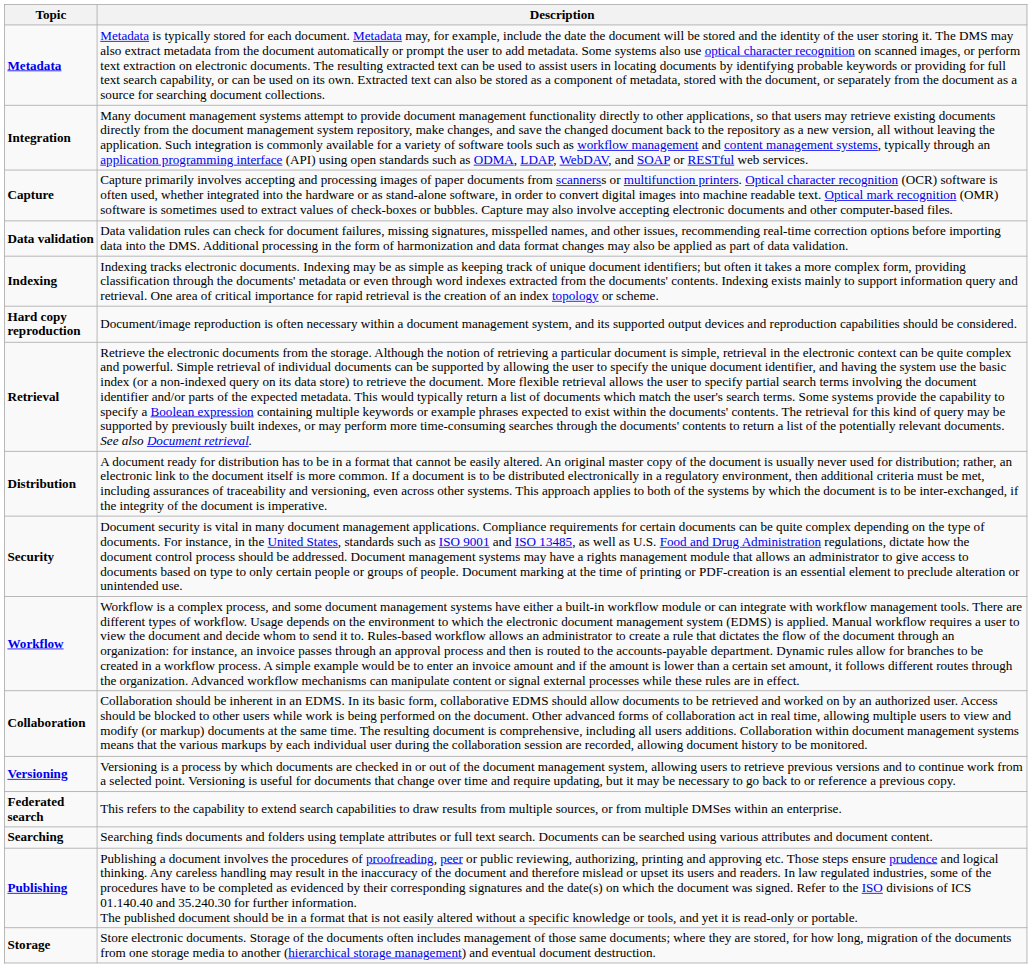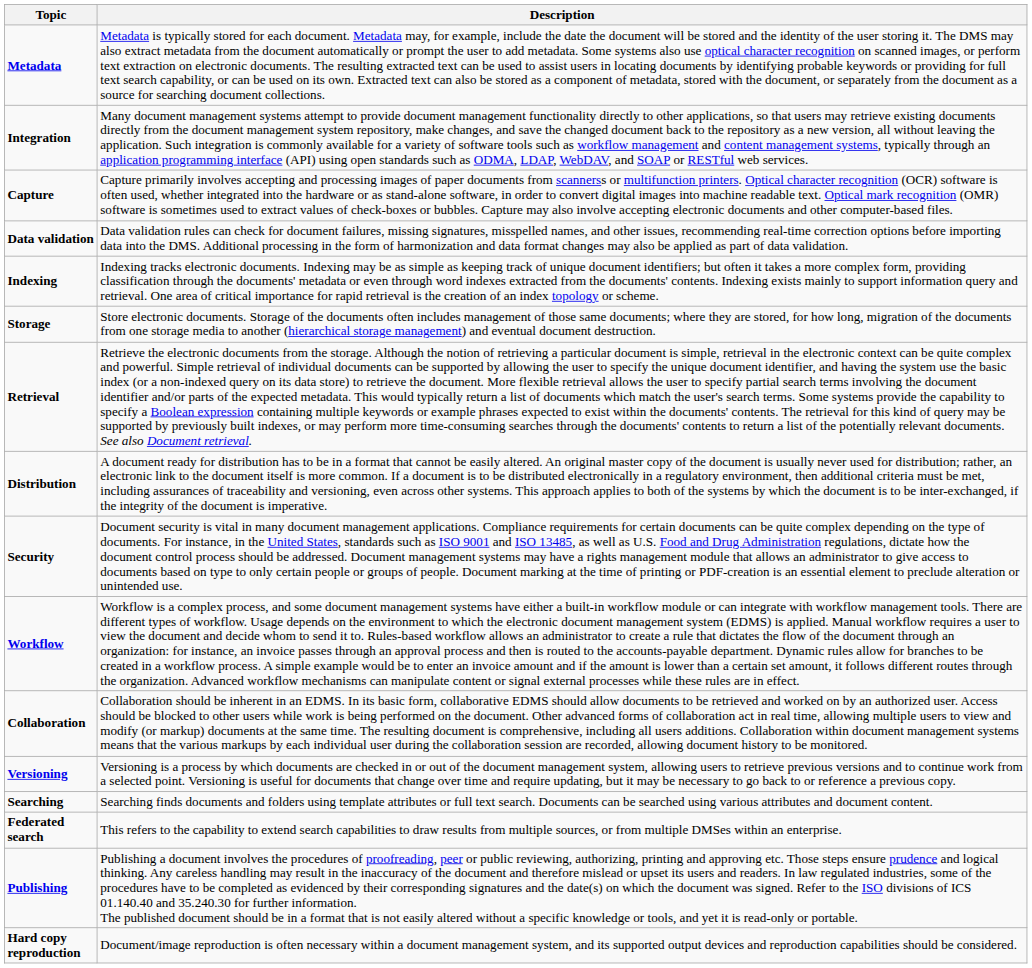 <table class="wikitable" document management system (section):>
 <tr>
 <th>Topic</th>
 <th>Description</th>
 </tr>
 <tr>
 <td><strong><a href='#'>Metadata</a></strong></td>
 <td><a href='#'>Metadata</a> is typically stored for each document. <a href='#'>Metadata</a> may, for example, include the date the document will be stored and the identity of the user storing it. The DMS may also extract metadata from the document automatically or prompt the user to add metadata. Some systems also use <a href='#'>optical character recognition</a> on scanned images, or perform text extraction on electronic documents. The resulting extracted text can be used to assist users in locating documents by identifying probable keywords or providing for full text search capability, or can be used on its own. Extracted text can also be stored as a component of metadata, stored with the document, or separately from the document as a source for searching document collections.</td>
 </tr>
 <tr>
 <td><strong>Integration</strong></td>
 <td>Many document management systems attempt to provide document management functionality directly to other applications, so that users may retrieve existing documents directly from the document management system repository, make changes, and save the changed document back to the repository as a new version, all without leaving the application. Such integration is commonly available for a variety of software tools such as <a href='#'>workflow management</a> and <a href='#'>content management systems</a>, typically through an <a href='#'>application programming interface</a> (API) using open standards such as <a href='#'>ODMA</a>, <a href='#'>LDAP</a>, <a href='#'>WebDAV</a>, and <a href='#'>SOAP</a> or <a href='#'>RESTful</a> web services.</td>
 </tr>
 <tr>
 <td><strong>Capture</strong></td>
 <td>Capture primarily involves accepting and processing images of paper documents from <a href='#'>scanners</a>s or <a href='#'>multifunction printers</a>. <a href='#'>Optical character recognition</a> (OCR) software is often used, whether integrated into the hardware or as stand-alone software, in order to convert digital images into machine readable text. <a href='#'>Optical mark recognition</a> (OMR) software is sometimes used to extract values of check-boxes or bubbles. Capture may also involve accepting electronic documents and other computer-based files.</td>
 </tr>
 <tr>
 <td><strong>Data validation</strong></td>
 <td>Data validation rules can check for document failures, missing signatures, misspelled names, and other issues, recommending real-time correction options before importing data into the DMS. Additional processing in the form of harmonization and data format changes may also be applied as part of data validation.</td>
 </tr>
 <tr>
 <td><strong>Indexing</strong></td>
 <td>Indexing tracks electronic documents. Indexing may be as simple as keeping track of unique document identifiers; but often it takes a more complex form, providing classification through the documents' metadata or even through word indexes extracted from the documents' contents. Indexing exists mainly to support information query and retrieval. One area of critical importance for rapid retrieval is the creation of an index <a href='#'>topology</a> or scheme.</td>
 </tr>
 <tr>
-<td><strong>Hard copy reproduction</strong></td>
-<td>Document/image reproduction is often necessary within a document management system, and its supported output devices and reproduction capabilities should be considered.</td>
+<td><strong>Storage</strong></td>
+<td>Store electronic documents. Storage of the documents often includes management of those same documents; where they are stored, for how long, migration of the documents from one storage media to another (<a href='#'>hierarchical storage management</a>) and eventual document destruction.</td>
 </tr>
 <tr>
 <td><strong>Retrieval</strong></td>
 <td>Retrieve the electronic documents from the storage. Although the notion of retrieving a particular document is simple, retrieval in the electronic context can be quite complex and powerful. Simple retrieval of individual documents can be supported by allowing the user to specify the unique document identifier, and having the system use the basic index (or a non-indexed query on its data store) to retrieve the document. More flexible retrieval allows the user to specify partial search terms involving the document identifier and/or parts of the expected metadata. This would typically return a list of documents which match the user's search terms. Some systems provide the capability to specify a <a href='#'>Boolean expression</a> containing multiple keywords or example phrases expected to exist within the documents' contents. The retrieval for this kind of query may be supported by previously built indexes, or may perform more time-consuming searches through the documents' contents to return a list of the potentially relevant documents. <em>See also <a href='#'>Document retrieval</a>.</em></td>
 </tr>
 <tr>
 <td><strong>Distribution</strong></td>
 <td>A document ready for distribution has to be in a format that cannot be easily altered. An original master copy of the document is usually never used for distribution; rather, an electronic link to the document itself is more common. If a document is to be distributed electronically in a regulatory environment, then additional criteria must be met, including assurances of traceability and versioning, even across other systems. This approach applies to both of the systems by which the document is to be inter-exchanged, if the integrity of the document is imperative.</td>
 </tr>
 <tr>
 <td><strong>Security</strong></td>
 <td>Document security is vital in many document management applications. Compliance requirements for certain documents can be quite complex depending on the type of documents. For instance, in the <a href='#'>United States</a>, standards such as <a href='#'>ISO 9001</a> and <a href='#'>ISO 13485</a>, as well as U.S. <a href='#'>Food and Drug Administration</a> regulations, dictate how the document control process should be addressed. Document management systems may have a rights management module that allows an administrator to give access to documents based on type to only certain people or groups of people. Document marking at the time of printing or PDF-creation is an essential element to preclude alteration or unintended use.</td>
 </tr>
 <tr>
 <td><strong><a href='#'>Workflow</a></strong></td>
 <td>Workflow is a complex process, and some document management systems have either a built-in workflow module or can integrate with workflow management tools. There are different types of workflow. Usage depends on the environment to which the electronic document management system (EDMS) is applied. Manual workflow requires a user to view the document and decide whom to send it to. Rules-based workflow allows an administrator to create a rule that dictates the flow of the document through an organization: for instance, an invoice passes through an approval process and then is routed to the accounts-payable department. Dynamic rules allow for branches to be created in a workflow process. A simple example would be to enter an invoice amount and if the amount is lower than a certain set amount, it follows different routes through the organization. Advanced workflow mechanisms can manipulate content or signal external processes while these rules are in effect.</td>
 </tr>
 <tr>
 <td><strong>Collaboration</strong></td>
 <td>Collaboration should be inherent in an EDMS. In its basic form, collaborative EDMS should allow documents to be retrieved and worked on by an authorized user. Access should be blocked to other users while work is being performed on the document. Other advanced forms of collaboration act in real time, allowing multiple users to view and modify (or markup) documents at the same time. The resulting document is comprehensive, including all users additions. Collaboration within document management systems means that the various markups by each individual user during the collaboration session are recorded, allowing document history to be monitored.</td>
 </tr>
 <tr>
 <td><strong><a href='#'>Versioning</a></strong></td>
 <td>Versioning is a process by which documents are checked in or out of the document management system, allowing users to retrieve previous versions and to continue work from a selected point. Versioning is useful for documents that change over time and require updating, but it may be necessary to go back to or reference a previous copy.</td>
 </tr>
 <tr>
+<td><strong>Searching</strong></td>
+<td>Searching finds documents and folders using template attributes or full text search. Documents can be searched using various attributes and document content.</td>
+</tr>
+<tr>
 <td><strong>Federated search</strong></td>
 <td>This refers to the capability to extend search capabilities to draw results from multiple sources, or from multiple DMSes within an enterprise.</td>
-</tr>
-<tr>
-<td><strong>Searching</strong></td>
-<td>Searching finds documents and folders using template attributes or full text search. Documents can be searched using various attributes and document content.</td>
 </tr>
 <tr>
 <td><strong><a href='#'>Publishing</a></strong></td>
 <td>Publishing a document involves the procedures of <a href='#'>proofreading</a>, <a href='#'>peer</a> or public reviewing, authorizing, printing and approving etc. Those steps ensure <a href='#'>prudence</a> and logical thinking. Any careless handling may result in the inaccuracy of the document and therefore mislead or upset its users and readers. In law regulated industries, some of the procedures have to be completed as evidenced by their corresponding signatures and the date(s) on which the document was signed. Refer to the <a href='#'>ISO</a> divisions of ICS 01.140.40 and 35.240.30 for further information.<br>The published document should be in a format that is not easily altered without a specific knowledge or tools, and yet it is read-only or portable.</td>
 </tr>
 <tr>
-<td><strong>Storage</strong></td>
-<td>Store electronic documents. Storage of the documents often includes management of those same documents; where they are stored, for how long, migration of the documents from one storage media to another (<a href='#'>hierarchical storage management</a>) and eventual document destruction.</td>
+<td><strong>Hard copy reproduction</strong></td>
+<td>Document/image reproduction is often necessary within a document management system, and its supported output devices and reproduction capabilities should be considered.</td>
 </tr>
 </table>
